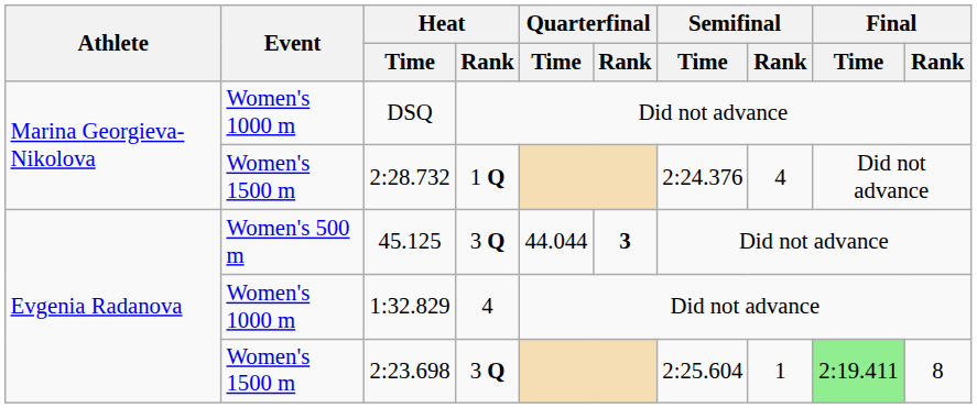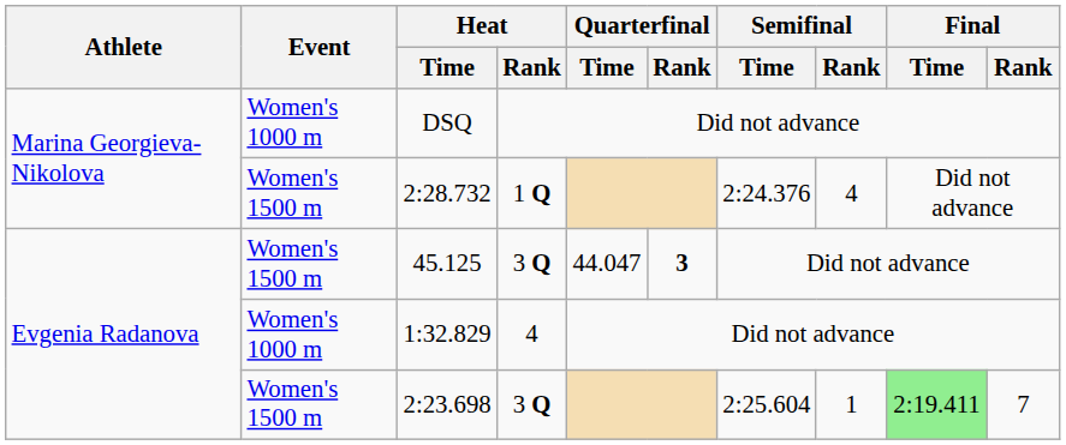 <table class="wikitable" style="font-size:90%">
 <tr>
 <th rowspan="2">Athlete</th>
 <th rowspan="2">Event</th>
 <th colspan="2">Heat</th>
 <th colspan="2">Quarterfinal</th>
 <th colspan="2">Semifinal</th>
 <th colspan="2">Final</th>
 </tr>
 <tr>
 <th>Time</th>
 <th>Rank</th>
 <th>Time</th>
 <th>Rank</th>
 <th>Time</th>
 <th>Rank</th>
 <th>Time</th>
 <th>Rank</th>
 </tr>
 <tr align=center>
 <td align=left rowspan=2><a href='#'>Marina Georgieva-Nikolova</a></td>
 <td align=left><a href='#'>Women's 1000 m</a></td>
 <td align="center">DSQ</td>
 <td colspan=7>Did not advance</td>
 </tr>
 <tr align=center>
 <td align=left><a href='#'>Women's 1500 m</a></td>
 <td>2:28.732</td>
 <td>1 <strong>Q</strong></td>
 <td colspan=2 align="center" bgcolor="wheat"></td>
 <td>2:24.376</td>
 <td>4</td>
 <td colspan=2>Did not advance</td>
 </tr>
 <tr align=center>
 <td align=left rowspan=3><a href='#'>Evgenia Radanova</a></td>
-<td align=left><a href='#'>Women's 500 m</a></td>
+<td align=left><a href='#'>Women's 1500 m</a></td>
 <td>45.125</td>
 <td>3 <strong>Q</strong></td>
-<td>44.044</td>
+<td>44.047</td>
 <td><strong>3</strong></td>
 <td colspan=4>Did not advance</td>
 </tr>
 <tr align=center>
 <td align=left><a href='#'>Women's 1000 m</a></td>
 <td>1:32.829</td>
 <td>4</td>
 <td colspan=6>Did not advance</td>
 </tr>
 <tr align=center>
 <td align=left><a href='#'>Women's 1500 m</a></td>
 <td>2:23.698</td>
 <td>3 <strong>Q</strong></td>
 <td colspan=2 align="center" bgcolor="wheat"></td>
 <td>2:25.604</td>
 <td>1</td>
 <td style="background: lightgreen;">2:19.411</td>
-<td>8</td>
+<td>7</td>
 </tr>
 </table>
